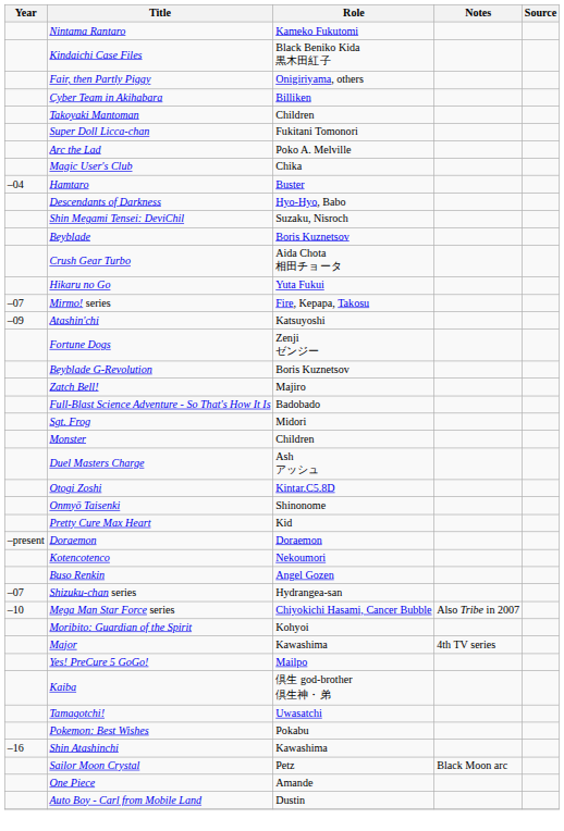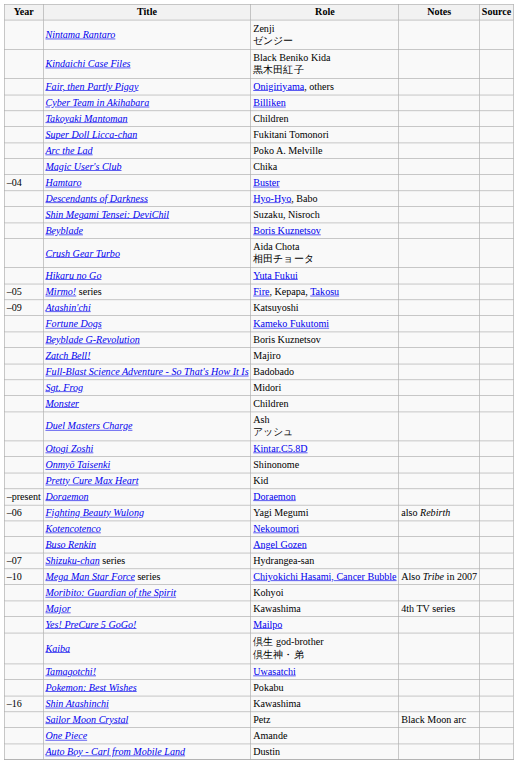 <table class="wikitable sortable plainrowheaders">
 <tr>
 <th>Year</th>
 <th>Title</th>
 <th>Role</th>
 <th class="unsortable">Notes</th>
 <th class="unsortable">Source</th>
 </tr>
 <tr>
 <td></td>
 <td><em><a href='#'>Nintama Rantaro</a></em></td>
-<td><a href='#'>Kameko Fukutomi</a></td>
+<td>Zenji<br>ゼンジー</td>
 <td></td>
 <td></td>
 </tr>
 <tr>
 <td></td>
 <td><em><a href='#'>Kindaichi Case Files</a></em></td>
 <td>Black Beniko Kida<br>黒木田紅子</td>
 <td></td>
 <td></td>
 </tr>
 <tr>
 <td></td>
 <td><em><a href='#'>Fair, then Partly Piggy</a></em></td>
 <td><a href='#'>Onigiriyama</a>, others</td>
 <td></td>
 <td></td>
 </tr>
 <tr>
 <td></td>
 <td><em><a href='#'>Cyber Team in Akihabara</a></em></td>
 <td><a href='#'>Billiken</a></td>
 <td></td>
 <td></td>
 </tr>
 <tr>
 <td></td>
 <td><em><a href='#'>Takoyaki Mantoman</a></em></td>
 <td>Children</td>
 <td></td>
 <td></td>
 </tr>
 <tr>
 <td></td>
 <td><em><a href='#'>Super Doll Licca-chan</a></em></td>
 <td>Fukitani Tomonori</td>
 <td></td>
 <td></td>
 </tr>
 <tr>
 <td></td>
 <td><em><a href='#'>Arc the Lad</a></em></td>
 <td>Poko A. Melville</td>
 <td></td>
 <td></td>
 </tr>
 <tr>
 <td></td>
 <td><em><a href='#'>Magic User's Club</a></em></td>
 <td>Chika</td>
 <td></td>
 <td></td>
 </tr>
 <tr>
 <td>–04</td>
 <td><em><a href='#'>Hamtaro</a></em></td>
 <td><a href='#'>Buster</a></td>
 <td></td>
 <td></td>
 </tr>
 <tr>
 <td></td>
 <td><em><a href='#'>Descendants of Darkness</a></em></td>
 <td><a href='#'>Hyo-Hyo</a>, Babo</td>
 <td></td>
 <td></td>
 </tr>
 <tr>
 <td></td>
 <td><em> <a href='#'>Shin Megami Tensei: DeviChil</a></em></td>
 <td>Suzaku, Nisroch</td>
 <td></td>
 <td></td>
 </tr>
 <tr>
 <td></td>
 <td><em><a href='#'>Beyblade</a></em></td>
 <td><a href='#'>Boris Kuznetsov</a></td>
 <td></td>
 <td></td>
 </tr>
 <tr>
 <td></td>
 <td><em><a href='#'>Crush Gear Turbo</a></em></td>
 <td>Aida Chota<br>相田チョータ</td>
 <td></td>
 <td></td>
 </tr>
 <tr>
 <td></td>
 <td><em><a href='#'>Hikaru no Go</a></em></td>
 <td><a href='#'>Yuta Fukui</a></td>
 <td></td>
 <td></td>
 </tr>
 <tr>
-<td>–07</td>
+<td>–05</td>
 <td><em><a href='#'>Mirmo!</a></em> series</td>
 <td><a href='#'>Fire</a>, Kepapa, <a href='#'>Takosu</a></td>
 <td></td>
 <td></td>
 </tr>
 <tr>
 <td>–09</td>
 <td><em><a href='#'>Atashin'chi</a></em></td>
 <td>Katsuyoshi</td>
 <td></td>
 <td></td>
 </tr>
 <tr>
 <td></td>
 <td><em><a href='#'>Fortune Dogs</a></em></td>
-<td>Zenji<br>ゼンジー</td>
+<td><a href='#'>Kameko Fukutomi</a></td>
 <td></td>
 <td></td>
 </tr>
 <tr>
 <td></td>
 <td><em><a href='#'>Beyblade G-Revolution</a></em></td>
 <td>Boris Kuznetsov</td>
 <td></td>
 <td></td>
 </tr>
 <tr>
 <td></td>
 <td><em><a href='#'>Zatch Bell!</a></em></td>
 <td>Majiro</td>
 <td></td>
 <td></td>
 </tr>
 <tr>
 <td></td>
 <td><em><a href='#'>Full-Blast Science Adventure - So That's How It Is</a></em></td>
 <td>Badobado</td>
 <td></td>
 <td></td>
 </tr>
 <tr>
 <td></td>
 <td><em><a href='#'>Sgt. Frog</a></em></td>
 <td>Midori</td>
 <td></td>
 <td></td>
 </tr>
 <tr>
 <td></td>
 <td><em><a href='#'>Monster</a></em></td>
 <td>Children</td>
 <td></td>
 <td></td>
 </tr>
 <tr>
 <td></td>
 <td><em> <a href='#'>Duel Masters Charge</a></em></td>
 <td>Ash<br>アッシュ</td>
 <td></td>
 <td></td>
 </tr>
 <tr>
 <td></td>
 <td><em> <a href='#'>Otogi Zoshi</a></em></td>
 <td><a href='#'>Kintar.C5.8D</a></td>
 <td></td>
 <td></td>
 </tr>
 <tr>
 <td></td>
 <td><em><a href='#'>Onmyō Taisenki</a></em></td>
 <td>Shinonome</td>
 <td></td>
 <td></td>
 </tr>
 <tr>
 <td></td>
 <td><em><a href='#'>Pretty Cure Max Heart</a></em></td>
 <td>Kid</td>
 <td></td>
 <td></td>
 </tr>
 <tr>
 <td>–present</td>
 <td><em><a href='#'>Doraemon</a></em></td>
 <td><a href='#'>Doraemon</a></td>
 <td></td>
+<td></td>
+</tr>
+<tr>
+<td>–06</td>
+<td><em><a href='#'>Fighting Beauty Wulong</a></em></td>
+<td>Yagi Megumi</td>
+<td>also <em>Rebirth</em></td>
 <td></td>
 </tr>
 <tr>
 <td></td>
 <td><em><a href='#'>Kotencotenco</a></em></td>
 <td><a href='#'>Nekoumori</a></td>
 <td></td>
 <td></td>
 </tr>
 <tr>
 <td></td>
 <td><em><a href='#'>Buso Renkin</a></em></td>
 <td><a href='#'>Angel Gozen</a></td>
 <td></td>
 <td></td>
 </tr>
 <tr>
 <td>–07</td>
 <td><em><a href='#'>Shizuku-chan</a></em> series</td>
 <td>Hydrangea-san</td>
 <td></td>
 <td></td>
 </tr>
 <tr>
 <td>–10</td>
 <td><em><a href='#'>Mega Man Star Force</a></em> series</td>
 <td><a href='#'>Chiyokichi Hasami, Cancer Bubble</a></td>
 <td>Also <em>Tribe</em> in 2007</td>
 <td></td>
 </tr>
 <tr>
 <td></td>
 <td><em><a href='#'>Moribito: Guardian of the Spirit</a></em></td>
 <td>Kohyoi</td>
 <td></td>
 <td></td>
 </tr>
 <tr>
 <td></td>
 <td><em><a href='#'>Major</a></em></td>
 <td>Kawashima</td>
 <td>4th TV series</td>
 <td></td>
 </tr>
 <tr>
 <td></td>
 <td><em><a href='#'>Yes! PreCure 5 GoGo!</a></em></td>
 <td><a href='#'>Mailpo</a></td>
 <td></td>
 <td></td>
 </tr>
 <tr>
 <td></td>
 <td><em><a href='#'>Kaiba</a></em></td>
 <td>倶生 god-brother<br>倶生神・弟</td>
 <td></td>
 <td></td>
 </tr>
 <tr>
 <td></td>
 <td><em><a href='#'>Tamagotchi!</a></em></td>
 <td><a href='#'>Uwasatchi</a></td>
 <td></td>
 <td></td>
 </tr>
 <tr>
 <td></td>
 <td><em><a href='#'>Pokemon: Best Wishes</a></em></td>
 <td>Pokabu</td>
 <td></td>
 <td></td>
 </tr>
 <tr>
 <td>–16</td>
 <td><em><a href='#'>Shin Atashinchi</a></em></td>
 <td>Kawashima</td>
 <td></td>
 <td></td>
 </tr>
 <tr>
 <td></td>
 <td><em><a href='#'>Sailor Moon Crystal</a></em></td>
 <td>Petz</td>
 <td>Black Moon arc</td>
 <td></td>
 </tr>
 <tr>
 <td></td>
 <td><em><a href='#'>One Piece</a></em></td>
 <td>Amande</td>
 <td></td>
 <td></td>
 </tr>
 <tr>
 <td></td>
 <td><em><a href='#'>Auto Boy - Carl from Mobile Land</a></em></td>
 <td>Dustin</td>
 <td></td>
 <td></td>
 </tr>
 <tr>
 </tr>
 </table>
